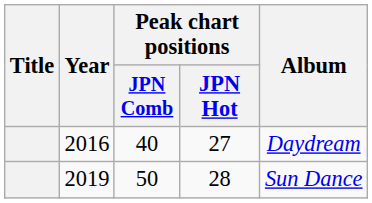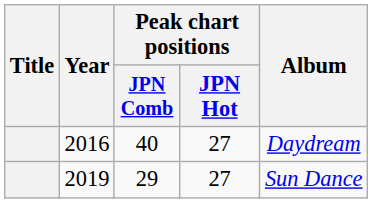 <table class="wikitable plainrowheaders" style="text-align:center">
 <tr>
 <th scope="col" rowspan="2">Title</th>
 <th scope="col" rowspan="2">Year</th>
 <th scope="col" colspan="2">Peak chart positions</th>
 <th scope="col" rowspan="2">Album</th>
 </tr>
 <tr>
 <th scope="col" style="font-size:90%; width:2.75em"><a href='#'>JPN<br>Comb</a><br></th>
 <th style="width:50px;" scope="col"><a href='#'>JPN<br>Hot</a><br></th>
 </tr>
 <tr>
 <th scope="row"></th>
 <td>2016</td>
 <td>40</td>
 <td>27</td>
 <td><em><a href='#'>Daydream</a></em></td>
 </tr>
 <tr>
 <th scope="row"></th>
 <td>2019</td>
-<td>50</td>
-<td>28</td>
+<td>29</td>
+<td>27</td>
 <td><em><a href='#'>Sun Dance</a></em></td>
 </tr>
 </table>
